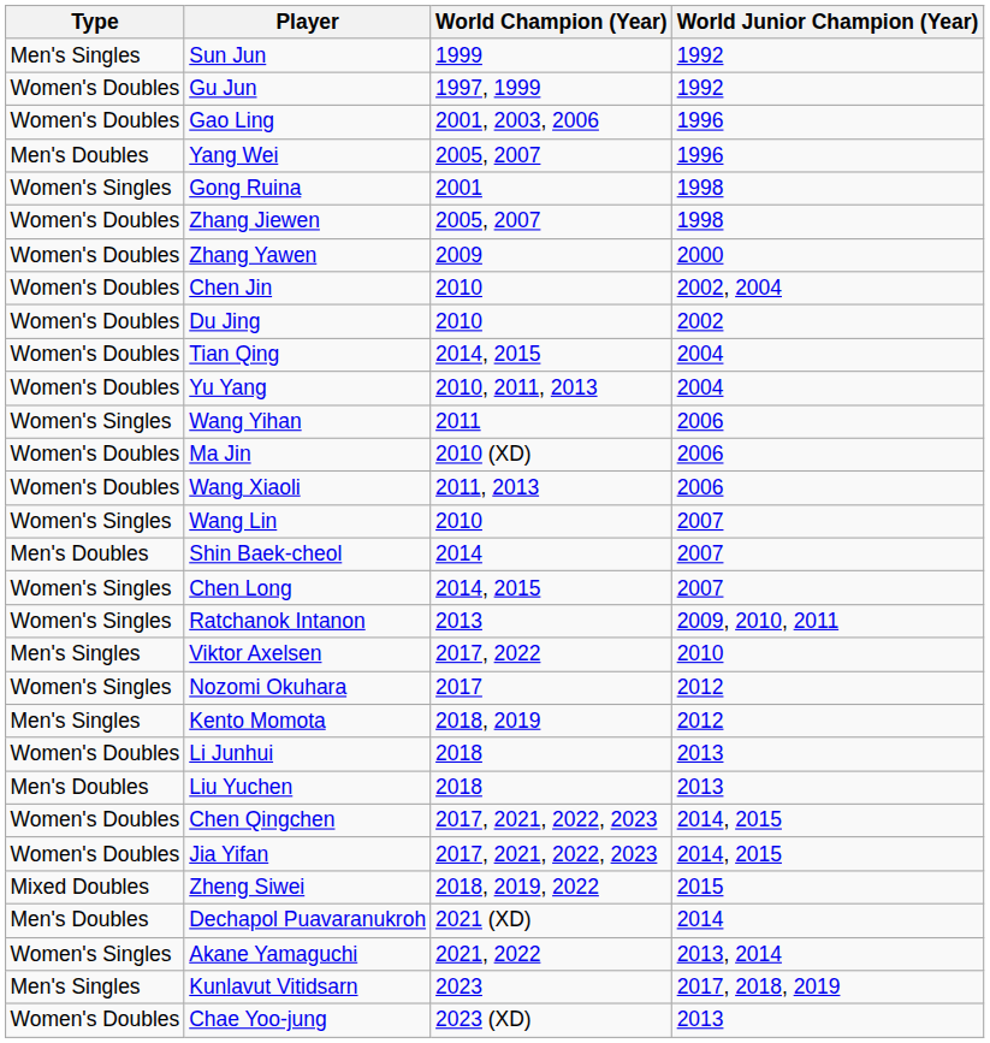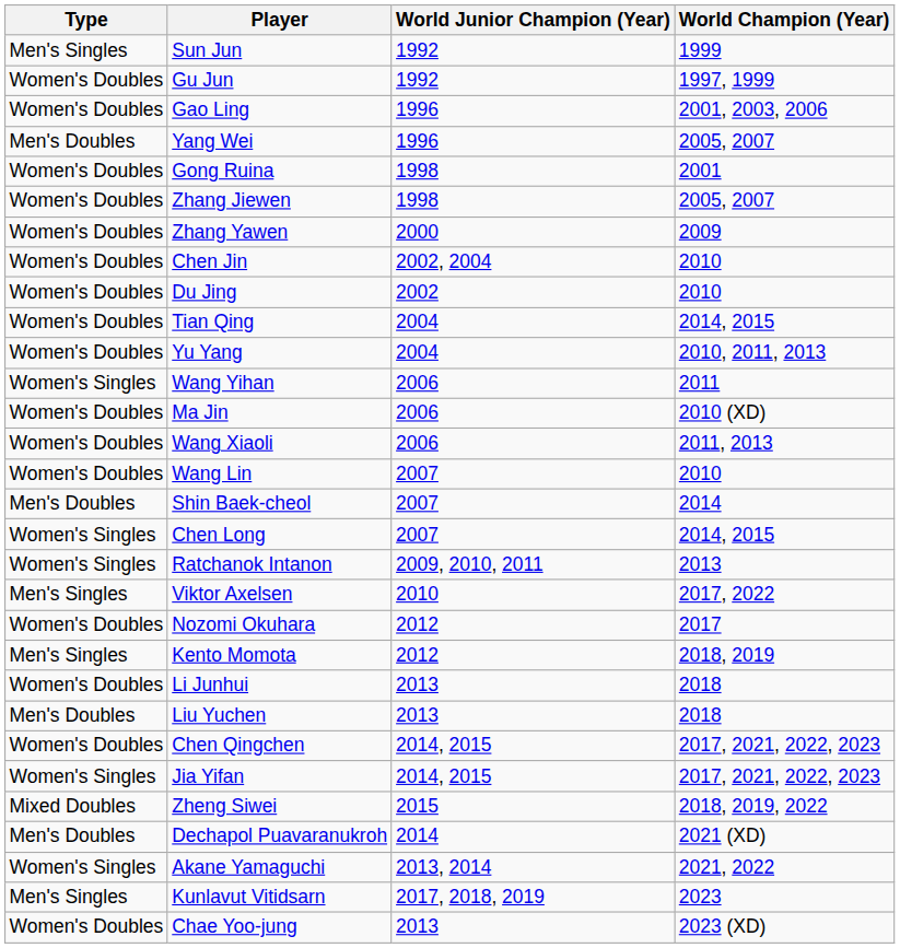 <table class="wikitable">
 <tr>
 <th>Type</th>
 <th>Player</th>
+<th>World Junior Champion (Year)</th>
 <th>World Champion (Year)</th>
-<th>World Junior Champion (Year)</th>
 </tr>
 <tr>
 <td>Men's Singles</td>
 <td> <a href='#'>Sun Jun</a></td>
+<td><a href='#'>1992</a></td>
 <td><a href='#'>1999</a></td>
-<td><a href='#'>1992</a></td>
 </tr>
 <tr>
 <td>Women's Doubles</td>
 <td> <a href='#'>Gu Jun</a></td>
+<td><a href='#'>1992</a></td>
 <td><a href='#'>1997</a>, <a href='#'>1999</a></td>
-<td><a href='#'>1992</a></td>
 </tr>
 <tr>
 <td>Women's Doubles</td>
 <td> <a href='#'>Gao Ling</a></td>
+<td><a href='#'>1996</a></td>
 <td><a href='#'>2001</a>, <a href='#'>2003</a>, <a href='#'>2006</a></td>
-<td><a href='#'>1996</a></td>
 </tr>
 <tr>
 <td>Men's Doubles</td>
 <td> <a href='#'>Yang Wei</a></td>
+<td><a href='#'>1996</a></td>
 <td><a href='#'>2005</a>, <a href='#'>2007</a></td>
-<td><a href='#'>1996</a></td>
 </tr>
 <tr>
-<td>Women's Singles</td>
+<td>Women's Doubles</td>
 <td> <a href='#'>Gong Ruina</a></td>
+<td><a href='#'>1998</a></td>
 <td><a href='#'>2001</a></td>
-<td><a href='#'>1998</a></td>
 </tr>
 <tr>
 <td>Women's Doubles</td>
 <td> <a href='#'>Zhang Jiewen</a></td>
+<td><a href='#'>1998</a></td>
 <td><a href='#'>2005</a>, <a href='#'>2007</a></td>
-<td><a href='#'>1998</a></td>
 </tr>
 <tr>
 <td>Women's Doubles</td>
 <td> <a href='#'>Zhang Yawen</a></td>
+<td><a href='#'>2000</a></td>
 <td><a href='#'>2009</a></td>
-<td><a href='#'>2000</a></td>
 </tr>
 <tr>
 <td>Women's Doubles</td>
 <td> <a href='#'>Chen Jin</a></td>
+<td><a href='#'>2002</a>, <a href='#'>2004</a></td>
 <td><a href='#'>2010</a></td>
-<td><a href='#'>2002</a>, <a href='#'>2004</a></td>
 </tr>
 <tr>
 <td>Women's Doubles</td>
 <td> <a href='#'>Du Jing</a></td>
+<td><a href='#'>2002</a></td>
 <td><a href='#'>2010</a></td>
-<td><a href='#'>2002</a></td>
 </tr>
 <tr>
 <td>Women's Doubles</td>
 <td> <a href='#'>Tian Qing</a></td>
+<td><a href='#'>2004</a></td>
 <td><a href='#'>2014</a>, <a href='#'>2015</a></td>
-<td><a href='#'>2004</a></td>
 </tr>
 <tr>
 <td>Women's Doubles</td>
 <td> <a href='#'>Yu Yang</a></td>
+<td><a href='#'>2004</a></td>
 <td><a href='#'>2010</a>, <a href='#'>2011</a>, <a href='#'>2013</a></td>
-<td><a href='#'>2004</a></td>
 </tr>
 <tr>
 <td>Women's Singles</td>
 <td> <a href='#'>Wang Yihan</a></td>
+<td><a href='#'>2006</a></td>
 <td><a href='#'>2011</a></td>
-<td><a href='#'>2006</a></td>
 </tr>
 <tr>
 <td>Women's Doubles</td>
 <td> <a href='#'>Ma Jin</a></td>
+<td><a href='#'>2006</a></td>
 <td><a href='#'>2010</a> (XD)</td>
-<td><a href='#'>2006</a></td>
 </tr>
 <tr>
 <td>Women's Doubles</td>
 <td> <a href='#'>Wang Xiaoli</a></td>
+<td><a href='#'>2006</a></td>
 <td><a href='#'>2011</a>, <a href='#'>2013</a></td>
-<td><a href='#'>2006</a></td>
 </tr>
 <tr>
-<td>Women's Singles</td>
+<td>Women's Doubles</td>
 <td> <a href='#'>Wang Lin</a></td>
+<td><a href='#'>2007</a></td>
 <td><a href='#'>2010</a></td>
-<td><a href='#'>2007</a></td>
 </tr>
 <tr>
 <td>Men's Doubles</td>
 <td> <a href='#'>Shin Baek-cheol</a></td>
+<td><a href='#'>2007</a></td>
 <td><a href='#'>2014</a></td>
-<td><a href='#'>2007</a></td>
 </tr>
 <tr>
 <td>Women's Singles</td>
 <td> <a href='#'>Chen Long</a></td>
+<td><a href='#'>2007</a></td>
 <td><a href='#'>2014</a>, <a href='#'>2015</a></td>
-<td><a href='#'>2007</a></td>
 </tr>
 <tr>
 <td>Women's Singles</td>
 <td> <a href='#'>Ratchanok Intanon</a></td>
+<td><a href='#'>2009</a>, <a href='#'>2010</a>, <a href='#'>2011</a></td>
 <td><a href='#'>2013</a></td>
-<td><a href='#'>2009</a>, <a href='#'>2010</a>, <a href='#'>2011</a></td>
 </tr>
 <tr>
 <td>Men's Singles</td>
 <td> <a href='#'>Viktor Axelsen</a></td>
+<td><a href='#'>2010</a></td>
 <td><a href='#'>2017</a>, <a href='#'>2022</a></td>
-<td><a href='#'>2010</a></td>
 </tr>
 <tr>
-<td>Women's Singles</td>
+<td>Women's Doubles</td>
 <td> <a href='#'>Nozomi Okuhara</a></td>
+<td><a href='#'>2012</a></td>
 <td><a href='#'>2017</a></td>
-<td><a href='#'>2012</a></td>
 </tr>
 <tr>
 <td>Men's Singles</td>
 <td> <a href='#'>Kento Momota</a></td>
+<td><a href='#'>2012</a></td>
 <td><a href='#'>2018</a>, <a href='#'>2019</a></td>
-<td><a href='#'>2012</a></td>
 </tr>
 <tr>
 <td>Women's Doubles</td>
 <td> <a href='#'>Li Junhui</a></td>
+<td><a href='#'>2013</a></td>
 <td><a href='#'>2018</a></td>
-<td><a href='#'>2013</a></td>
 </tr>
 <tr>
 <td>Men's Doubles</td>
 <td> <a href='#'>Liu Yuchen</a></td>
+<td><a href='#'>2013</a></td>
 <td><a href='#'>2018</a></td>
-<td><a href='#'>2013</a></td>
 </tr>
 <tr>
 <td>Women's Doubles</td>
 <td> <a href='#'>Chen Qingchen</a></td>
+<td><a href='#'>2014</a>, <a href='#'>2015</a></td>
 <td><a href='#'>2017</a>, <a href='#'>2021</a>, <a href='#'>2022</a>, <a href='#'>2023</a></td>
-<td><a href='#'>2014</a>, <a href='#'>2015</a></td>
 </tr>
 <tr>
-<td>Women's Doubles</td>
+<td>Women's Singles</td>
 <td> <a href='#'>Jia Yifan</a></td>
+<td><a href='#'>2014</a>, <a href='#'>2015</a></td>
 <td><a href='#'>2017</a>, <a href='#'>2021</a>, <a href='#'>2022</a>, <a href='#'>2023</a></td>
-<td><a href='#'>2014</a>, <a href='#'>2015</a></td>
 </tr>
 <tr>
 <td>Mixed Doubles</td>
 <td> <a href='#'>Zheng Siwei</a></td>
+<td><a href='#'>2015</a></td>
 <td><a href='#'>2018</a>, <a href='#'>2019</a>, <a href='#'>2022</a></td>
-<td><a href='#'>2015</a></td>
 </tr>
 <tr>
 <td>Men's Doubles</td>
 <td> <a href='#'>Dechapol Puavaranukroh</a></td>
+<td><a href='#'>2014</a></td>
 <td><a href='#'>2021</a> (XD)</td>
-<td><a href='#'>2014</a></td>
 </tr>
 <tr>
 <td>Women's Singles</td>
 <td> <a href='#'>Akane Yamaguchi</a></td>
+<td><a href='#'>2013</a>, <a href='#'>2014</a></td>
 <td><a href='#'>2021</a>, <a href='#'>2022</a></td>
-<td><a href='#'>2013</a>, <a href='#'>2014</a></td>
 </tr>
 <tr>
 <td>Men's Singles</td>
 <td> <a href='#'>Kunlavut Vitidsarn</a></td>
+<td><a href='#'>2017</a>, <a href='#'>2018</a>, <a href='#'>2019</a></td>
 <td><a href='#'>2023</a></td>
-<td><a href='#'>2017</a>, <a href='#'>2018</a>, <a href='#'>2019</a></td>
 </tr>
 <tr>
 <td>Women's Doubles</td>
 <td> <a href='#'>Chae Yoo-jung</a></td>
+<td><a href='#'>2013</a></td>
 <td><a href='#'>2023</a> (XD)</td>
-<td><a href='#'>2013</a></td>
 </tr>
 </table>
